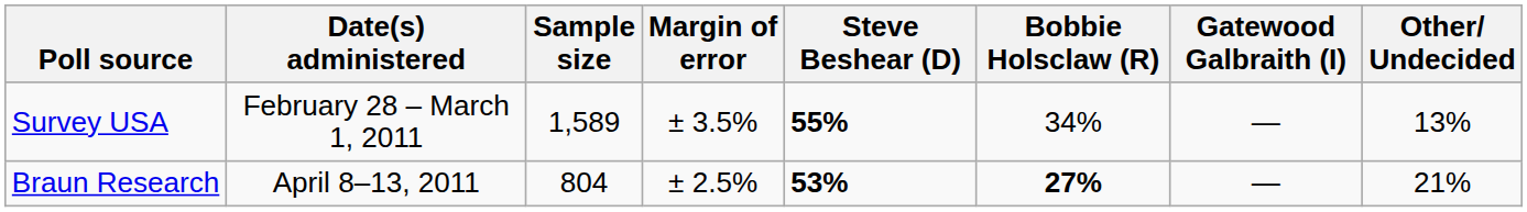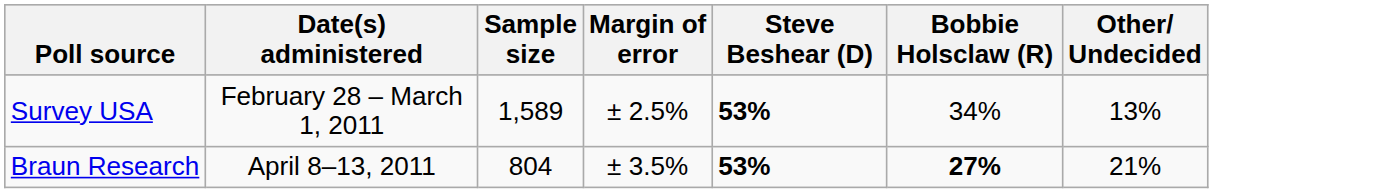 <table class="wikitable">
 <tr valign= bottom>
 <th>Poll source</th>
 <th style="width:160px;">Date(s)<br>administered</th>
 <th>Sample<br>size</th>
 <th>Margin of<br>error</th>
 <th style="width:100px;">Steve<br>Beshear (D)</th>
 <th style="width:100px;">Bobbie<br>Holsclaw (R)</th>
-<th style="width:100px;">Gatewood<br>Galbraith (I)</th>
 <th style="width:50px;">Other/<br>Undecided</th>
 </tr>
 <tr>
 <td><a href='#'>Survey USA</a></td>
 <td align=center>February 28 – March 1, 2011</td>
 <td align=center>1,589</td>
-<td align=center>± 3.5%</td>
-<td><strong>55%</strong></td>
+<td align=center>± 2.5%</td>
+<td><strong>53%</strong></td>
 <td align=center>34%</td>
-<td align=center>—</td>
 <td align=center>13%</td>
 </tr>
 <tr>
 <td><a href='#'>Braun Research</a></td>
 <td align=center>April 8–13, 2011</td>
 <td align=center>804</td>
-<td align=center>± 2.5%</td>
+<td align=center>± 3.5%</td>
 <td><strong>53%</strong></td>
 <td align=center><strong>27%</strong></td>
-<td align=center>—</td>
 <td align=center>21%</td>
 </tr>
 </table>
